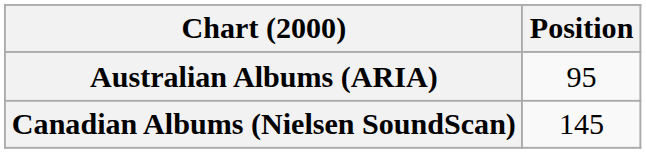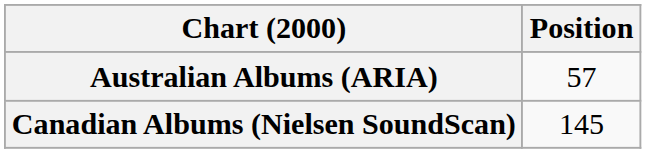 <table class="wikitable sortable plainrowheaders" style="text-align:center;">
 <tr>
 <th scope="column">Chart (2000)</th>
 <th scope="column">Position</th>
 </tr>
 <tr>
 <th scope="row">Australian Albums (ARIA)</th>
-<td>95</td>
+<td>57</td>
 </tr>
 <tr>
 <th scope="row">Canadian Albums (Nielsen SoundScan)</th>
 <td>145</td>
 </tr>
 </table>
